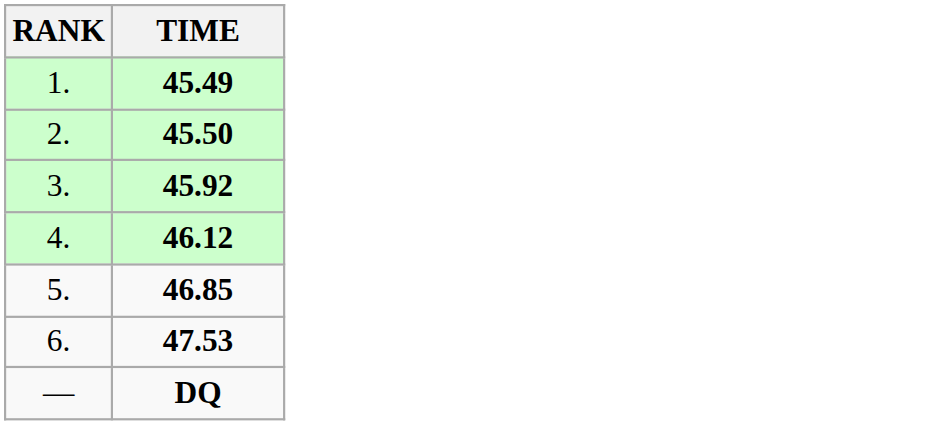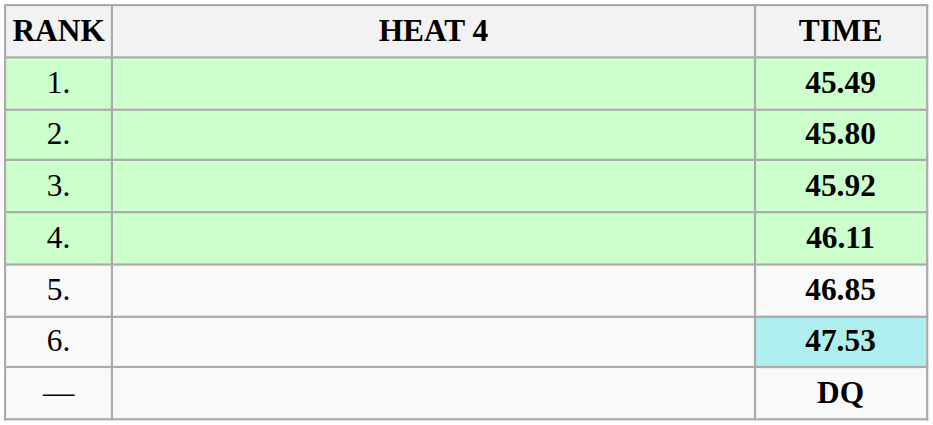 <table class="wikitable" style="border-collapse: collapse; font-size: 90%;">
 <tr>
 <th>RANK</th>
+<th style="width: 20em">HEAT 4</th>
 <th style="width: 5em">TIME</th>
 </tr>
 <tr style="background:#ccffcc;">
 <td align="center">1.</td>
+<td></td>
 <td align="center"><strong>45.49</strong></td>
 </tr>
 <tr style="background:#ccffcc;">
 <td align="center">2.</td>
-<td align="center"><strong>45.50</strong></td>
+<td></td>
+<td align="center"><strong>45.80</strong></td>
 </tr>
 <tr style="background:#ccffcc;">
 <td align="center">3.</td>
+<td></td>
 <td align="center"><strong>45.92</strong></td>
 </tr>
 <tr style="background:#ccffcc;">
 <td align="center">4.</td>
-<td align="center"><strong>46.12</strong></td>
+<td></td>
+<td align="center"><strong>46.11</strong></td>
 </tr>
 <tr>
 <td align="center">5.</td>
+<td></td>
 <td align="center"><strong>46.85</strong></td>
 </tr>
 <tr>
 <td align="center">6.</td>
-<td align="center"><strong>47.53</strong></td>
+<td></td>
+<td align="center" style="background: paleturquoise;"><strong>47.53</strong></td>
 </tr>
 <tr>
 <td align="center">—</td>
+<td></td>
 <td align="center"><strong>DQ</strong></td>
 </tr>
 </table>
